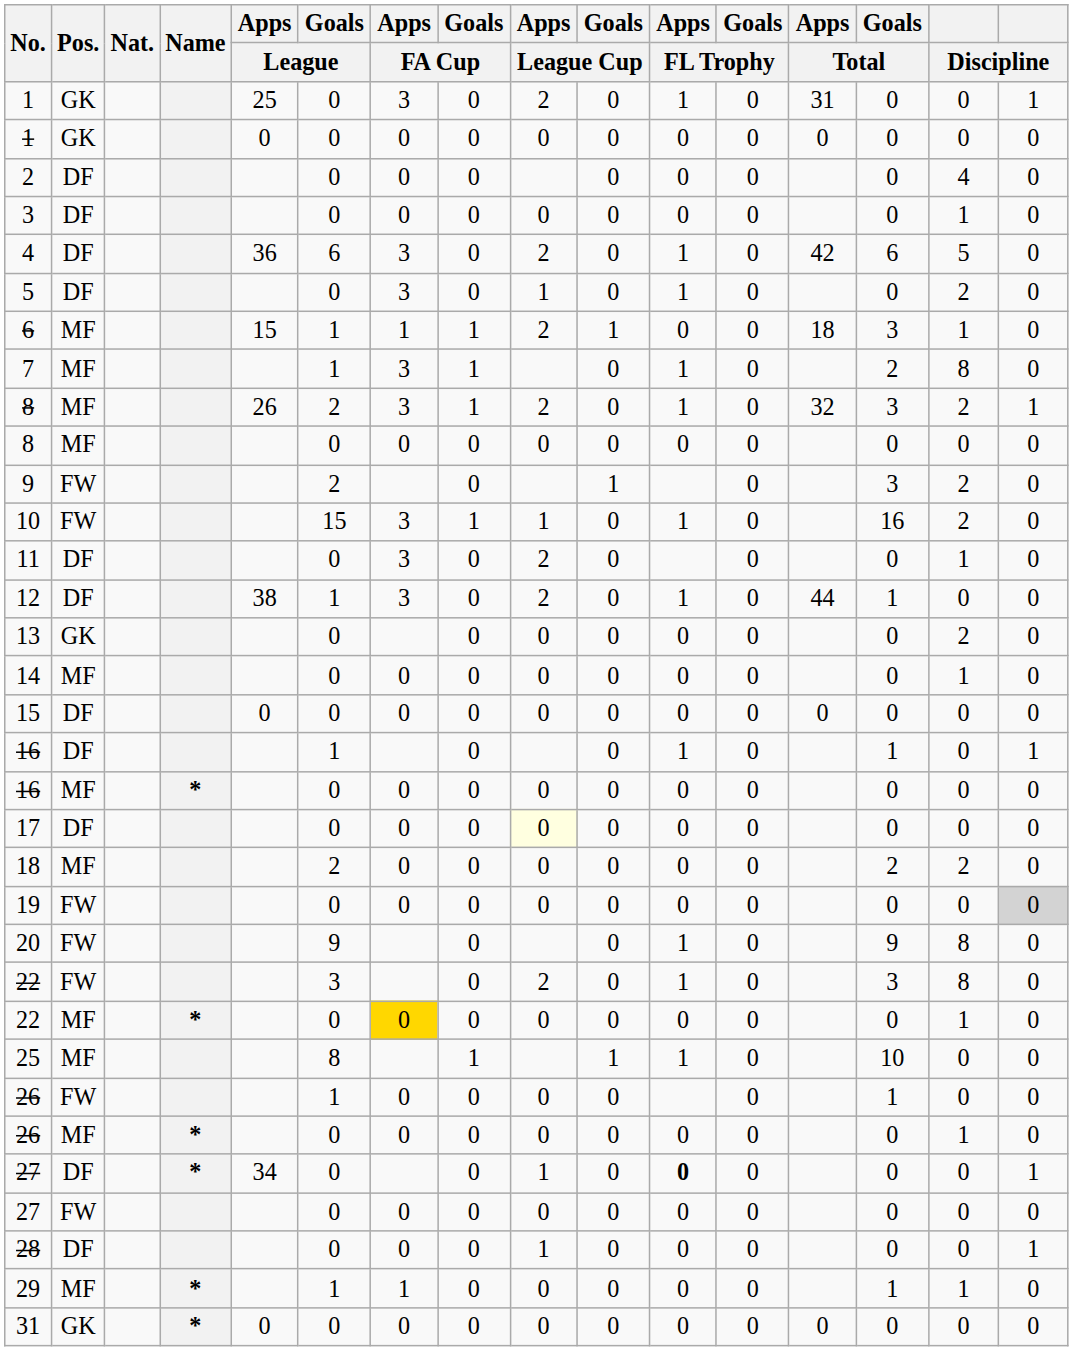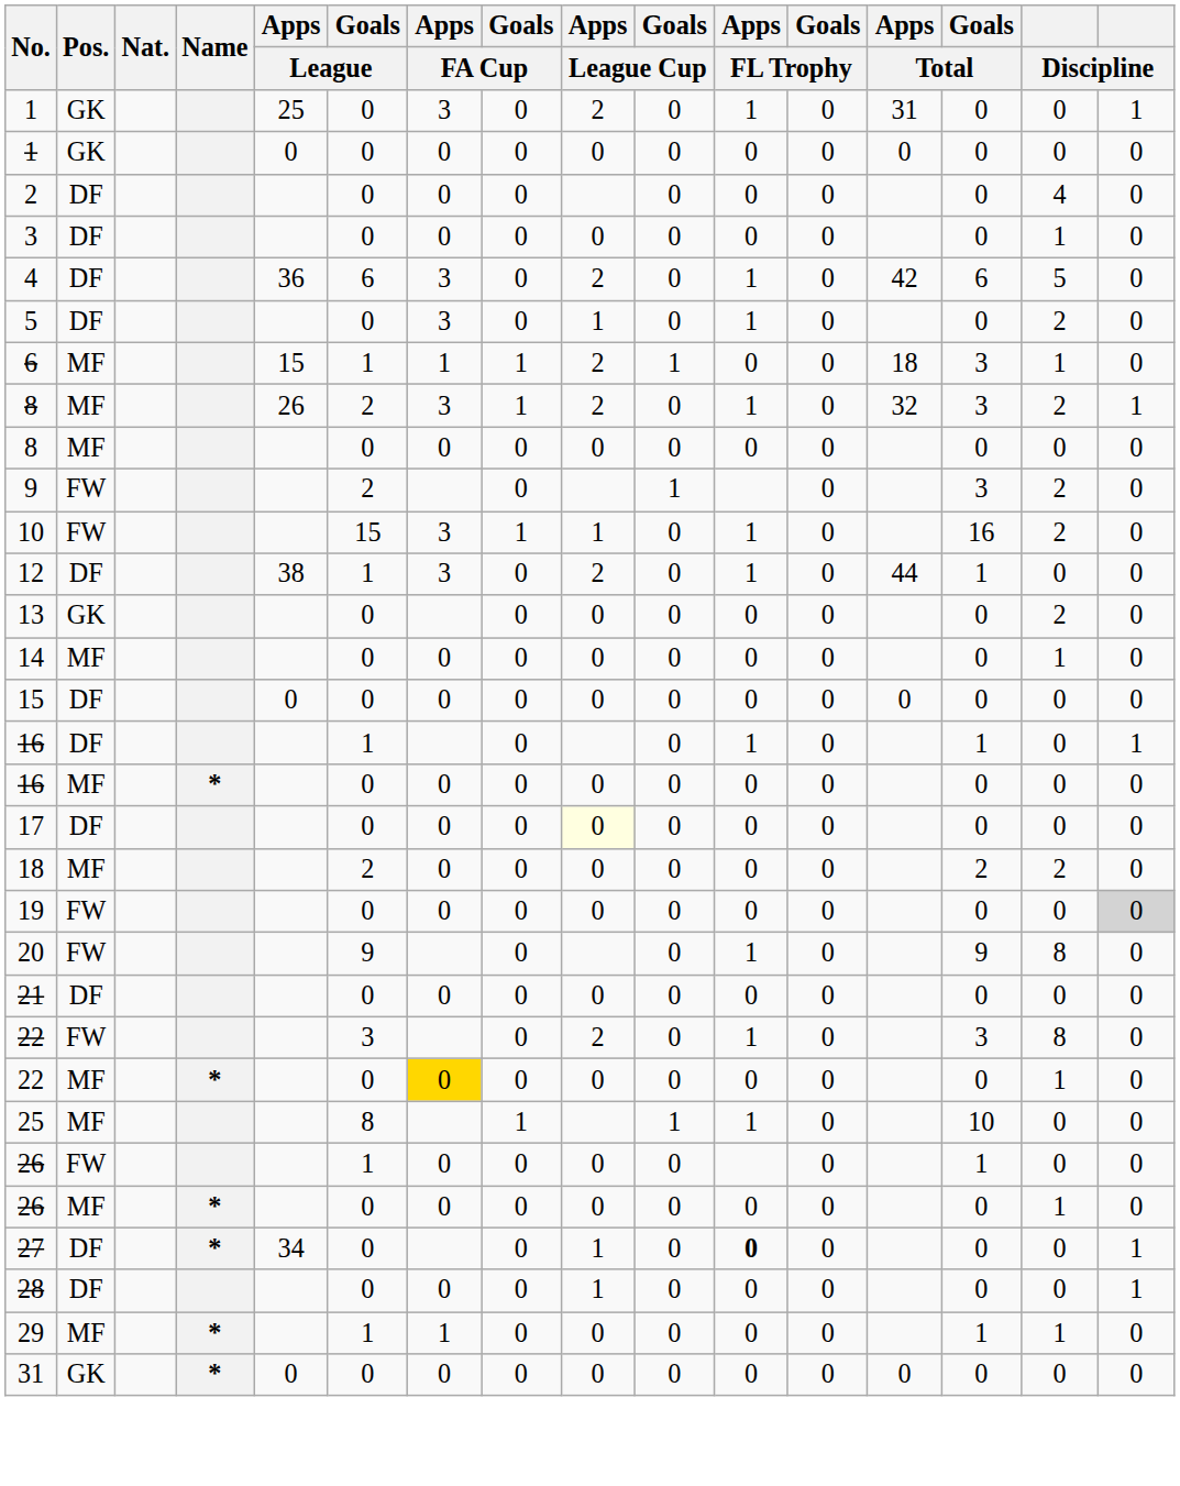 <table class="wikitable sortable plainrowheaders" style="text-align:center">
 <tr>
 <th scope="col" rowspan="2">No.</th>
 <th scope="col" rowspan="2">Pos.</th>
 <th scope="col" rowspan="2">Nat.</th>
 <th scope="col" rowspan="2">Name</th>
 <th scope="col">Apps</th>
 <th scope="col">Goals</th>
 <th scope="col">Apps</th>
 <th scope="col">Goals</th>
 <th scope="col">Apps</th>
 <th scope="col">Goals</th>
 <th scope="col">Apps</th>
 <th scope="col">Goals</th>
 <th scope="col">Apps</th>
 <th scope="col">Goals</th>
 <th scope="col"></th>
 <th scope="col"></th>
 </tr>
 <tr class="unsortable">
 <th colspan="2" width="85">League</th>
 <th colspan="2" width="85">FA Cup</th>
 <th colspan="2" width="85">League Cup</th>
 <th colspan="2" width="85">FL Trophy</th>
 <th colspan="2" width="85">Total</th>
 <th colspan="2" width="85">Discipline</th>
 </tr>
 <tr>
 <td>1</td>
 <td>GK</td>
 <td></td>
 <th scope="row"></th>
 <td>25</td>
 <td>0</td>
 <td>3</td>
 <td>0</td>
 <td>2</td>
 <td>0</td>
 <td>1</td>
 <td>0</td>
 <td>31</td>
 <td>0</td>
 <td>0</td>
 <td>1</td>
 </tr>
 <tr>
 <td><s>1</s> </td>
 <td>GK</td>
 <td></td>
 <th scope="row"></th>
 <td>0</td>
 <td>0</td>
 <td>0</td>
 <td>0</td>
 <td>0</td>
 <td>0</td>
 <td>0</td>
 <td>0</td>
 <td>0</td>
 <td>0</td>
 <td>0</td>
 <td>0</td>
 </tr>
 <tr>
 <td>2</td>
 <td>DF</td>
 <td></td>
 <th scope="row"></th>
 <td></td>
 <td>0</td>
 <td>0</td>
 <td>0</td>
 <td></td>
 <td>0</td>
 <td>0</td>
 <td>0</td>
 <td></td>
 <td>0</td>
 <td>4</td>
 <td>0</td>
 </tr>
 <tr>
 <td>3</td>
 <td>DF</td>
 <td></td>
 <th scope="row"></th>
 <td></td>
 <td>0</td>
 <td>0</td>
 <td>0</td>
 <td>0</td>
 <td>0</td>
 <td>0</td>
 <td>0</td>
 <td></td>
 <td>0</td>
 <td>1</td>
 <td>0</td>
 </tr>
 <tr>
 <td>4</td>
 <td>DF</td>
 <td></td>
 <th scope="row"></th>
 <td>36</td>
 <td>6</td>
 <td>3</td>
 <td>0</td>
 <td>2</td>
 <td>0</td>
 <td>1</td>
 <td>0</td>
 <td>42</td>
 <td>6</td>
 <td>5</td>
 <td>0</td>
 </tr>
 <tr>
 <td>5</td>
 <td>DF</td>
 <td></td>
 <th scope="row"></th>
 <td></td>
 <td>0</td>
 <td>3</td>
 <td>0</td>
 <td>1</td>
 <td>0</td>
 <td>1</td>
 <td>0</td>
 <td></td>
 <td>0</td>
 <td>2</td>
 <td>0</td>
 </tr>
 <tr>
 <td><s>6</s> </td>
 <td>MF</td>
 <td></td>
 <th scope="row"></th>
 <td>15</td>
 <td>1</td>
 <td>1</td>
 <td>1</td>
 <td>2</td>
 <td>1</td>
 <td>0</td>
 <td>0</td>
 <td>18</td>
 <td>3</td>
 <td>1</td>
 <td>0</td>
 </tr>
 <tr>
-<td>7</td>
-<td>MF</td>
-<td></td>
-<th scope="row"></th>
-<td></td>
-<td>1</td>
-<td>3</td>
-<td>1</td>
-<td></td>
-<td>0</td>
-<td>1</td>
-<td>0</td>
-<td></td>
-<td>2</td>
-<td>8</td>
-<td>0</td>
-</tr>
-<tr>
 <td><s>8</s> </td>
 <td>MF</td>
 <td></td>
 <th scope="row"></th>
 <td>26</td>
 <td>2</td>
 <td>3</td>
 <td>1</td>
 <td>2</td>
 <td>0</td>
 <td>1</td>
 <td>0</td>
 <td>32</td>
 <td>3</td>
 <td>2</td>
 <td>1</td>
 </tr>
 <tr>
 <td>8</td>
 <td>MF</td>
 <td></td>
 <th scope="row"></th>
 <td></td>
 <td>0</td>
 <td>0</td>
 <td>0</td>
 <td>0</td>
 <td>0</td>
 <td>0</td>
 <td>0</td>
 <td></td>
 <td>0</td>
 <td>0</td>
 <td>0</td>
 </tr>
 <tr>
 <td>9</td>
 <td>FW</td>
 <td></td>
 <th scope="row"></th>
 <td></td>
 <td>2</td>
 <td></td>
 <td>0</td>
 <td></td>
 <td>1</td>
 <td></td>
 <td>0</td>
 <td></td>
 <td>3</td>
 <td>2</td>
 <td>0</td>
 </tr>
 <tr>
 <td>10</td>
 <td>FW</td>
 <td></td>
 <th scope="row"></th>
 <td></td>
 <td>15</td>
 <td>3</td>
 <td>1</td>
 <td>1</td>
 <td>0</td>
 <td>1</td>
 <td>0</td>
 <td></td>
 <td>16</td>
 <td>2</td>
-<td>0</td>
-</tr>
-<tr>
-<td>11</td>
-<td>DF</td>
-<td></td>
-<th scope="row"></th>
-<td></td>
-<td>0</td>
-<td>3</td>
-<td>0</td>
-<td>2</td>
-<td>0</td>
-<td></td>
-<td>0</td>
-<td></td>
-<td>0</td>
-<td>1</td>
 <td>0</td>
 </tr>
 <tr>
 <td>12</td>
 <td>DF</td>
 <td></td>
 <th scope="row"></th>
 <td>38</td>
 <td>1</td>
 <td>3</td>
 <td>0</td>
 <td>2</td>
 <td>0</td>
 <td>1</td>
 <td>0</td>
 <td>44</td>
 <td>1</td>
 <td>0</td>
 <td>0</td>
 </tr>
 <tr>
 <td>13</td>
 <td>GK</td>
 <td></td>
 <th scope="row"></th>
 <td></td>
 <td>0</td>
 <td></td>
 <td>0</td>
 <td>0</td>
 <td>0</td>
 <td>0</td>
 <td>0</td>
 <td></td>
 <td>0</td>
 <td>2</td>
 <td>0</td>
 </tr>
 <tr>
 <td>14</td>
 <td>MF</td>
 <td></td>
 <th scope="row"></th>
 <td></td>
 <td>0</td>
 <td>0</td>
 <td>0</td>
 <td>0</td>
 <td>0</td>
 <td>0</td>
 <td>0</td>
 <td></td>
 <td>0</td>
 <td>1</td>
 <td>0</td>
 </tr>
 <tr>
 <td>15</td>
 <td>DF</td>
 <td></td>
 <th scope="row"></th>
 <td>0</td>
 <td>0</td>
 <td>0</td>
 <td>0</td>
 <td>0</td>
 <td>0</td>
 <td>0</td>
 <td>0</td>
 <td>0</td>
 <td>0</td>
 <td>0</td>
 <td>0</td>
 </tr>
 <tr>
 <td><s>16</s> </td>
 <td>DF</td>
 <td></td>
 <th scope="row"></th>
 <td></td>
 <td>1</td>
 <td></td>
 <td>0</td>
 <td></td>
 <td>0</td>
 <td>1</td>
 <td>0</td>
 <td></td>
 <td>1</td>
 <td>0</td>
 <td>1</td>
 </tr>
 <tr>
 <td><s>16</s> </td>
 <td>MF</td>
 <td></td>
 <th scope="row"><em></em> *</th>
 <td></td>
 <td>0</td>
 <td>0</td>
 <td>0</td>
 <td>0</td>
 <td>0</td>
 <td>0</td>
 <td>0</td>
 <td></td>
 <td>0</td>
 <td>0</td>
 <td>0</td>
 </tr>
 <tr>
 <td>17</td>
 <td>DF</td>
 <td></td>
 <th scope="row"></th>
 <td></td>
 <td>0</td>
 <td>0</td>
 <td>0</td>
 <td style="background: lightyellow;">0</td>
 <td>0</td>
 <td>0</td>
 <td>0</td>
 <td></td>
 <td>0</td>
 <td>0</td>
 <td>0</td>
 </tr>
 <tr>
 <td>18</td>
 <td>MF</td>
 <td></td>
 <th scope="row"></th>
 <td></td>
 <td>2</td>
 <td>0</td>
 <td>0</td>
 <td>0</td>
 <td>0</td>
 <td>0</td>
 <td>0</td>
 <td></td>
 <td>2</td>
 <td>2</td>
 <td>0</td>
 </tr>
 <tr>
 <td>19</td>
 <td>FW</td>
 <td></td>
 <th scope="row"></th>
 <td></td>
 <td>0</td>
 <td>0</td>
 <td>0</td>
 <td>0</td>
 <td>0</td>
 <td>0</td>
 <td>0</td>
 <td></td>
 <td>0</td>
 <td>0</td>
 <td style="background: lightgrey;">0</td>
 </tr>
 <tr>
 <td>20</td>
 <td>FW</td>
 <td></td>
 <th scope="row"></th>
 <td></td>
 <td>9</td>
 <td></td>
 <td>0</td>
 <td></td>
 <td>0</td>
 <td>1</td>
 <td>0</td>
 <td></td>
 <td>9</td>
 <td>8</td>
 <td>0</td>
 </tr>
 <tr>
+<td><s>21</s> </td>
+<td>DF</td>
+<td></td>
+<th scope="row"></th>
+<td></td>
+<td>0</td>
+<td>0</td>
+<td>0</td>
+<td>0</td>
+<td>0</td>
+<td>0</td>
+<td>0</td>
+<td></td>
+<td>0</td>
+<td>0</td>
+<td>0</td>
+</tr>
+<tr>
 <td><s>22</s> </td>
 <td>FW</td>
 <td></td>
 <th scope="row"></th>
 <td></td>
 <td>3</td>
 <td></td>
 <td>0</td>
 <td>2</td>
 <td>0</td>
 <td>1</td>
 <td>0</td>
 <td></td>
 <td>3</td>
 <td>8</td>
 <td>0</td>
 </tr>
 <tr>
 <td>22</td>
 <td>MF</td>
 <td></td>
 <th scope="row"><em></em> *</th>
 <td></td>
 <td>0</td>
 <td style="background: gold;">0</td>
 <td>0</td>
 <td>0</td>
 <td>0</td>
 <td>0</td>
 <td>0</td>
 <td></td>
 <td>0</td>
 <td>1</td>
 <td>0</td>
 </tr>
 <tr>
 <td>25</td>
 <td>MF</td>
 <td></td>
 <th scope="row"></th>
 <td></td>
 <td>8</td>
 <td></td>
 <td>1</td>
 <td></td>
 <td>1</td>
 <td>1</td>
 <td>0</td>
 <td></td>
 <td>10</td>
 <td>0</td>
 <td>0</td>
 </tr>
 <tr>
 <td><s>26</s> </td>
 <td>FW</td>
 <td></td>
 <th scope="row"></th>
 <td></td>
 <td>1</td>
 <td>0</td>
 <td>0</td>
 <td>0</td>
 <td>0</td>
 <td></td>
 <td>0</td>
 <td></td>
 <td>1</td>
 <td>0</td>
 <td>0</td>
 </tr>
 <tr>
 <td><s>26</s> </td>
 <td>MF</td>
 <td></td>
 <th scope="row"><em></em> *</th>
 <td></td>
 <td>0</td>
 <td>0</td>
 <td>0</td>
 <td>0</td>
 <td>0</td>
 <td>0</td>
 <td>0</td>
 <td></td>
 <td>0</td>
 <td>1</td>
 <td>0</td>
 </tr>
 <tr>
 <td><s>27</s> </td>
 <td>DF</td>
 <td></td>
 <th scope="row"><em></em> *</th>
 <td>34</td>
 <td>0</td>
 <td></td>
 <td>0</td>
 <td>1</td>
 <td>0</td>
 <td><strong>0</strong></td>
 <td>0</td>
 <td></td>
 <td>0</td>
 <td>0</td>
 <td>1</td>
 </tr>
 <tr>
-<td>27</td>
-<td>FW</td>
-<td></td>
-<th scope="row"></th>
-<td></td>
-<td>0</td>
-<td>0</td>
-<td>0</td>
-<td>0</td>
-<td>0</td>
-<td>0</td>
-<td>0</td>
-<td></td>
-<td>0</td>
-<td>0</td>
-<td>0</td>
-</tr>
-<tr>
 <td><s>28</s> </td>
 <td>DF</td>
 <td></td>
 <th scope="row"></th>
 <td></td>
 <td>0</td>
 <td>0</td>
 <td>0</td>
 <td>1</td>
 <td>0</td>
 <td>0</td>
 <td>0</td>
 <td></td>
 <td>0</td>
 <td>0</td>
 <td>1</td>
 </tr>
 <tr>
 <td>29</td>
 <td>MF</td>
 <td></td>
 <th scope="row"><em></em> *</th>
 <td></td>
 <td>1</td>
 <td>1</td>
 <td>0</td>
 <td>0</td>
 <td>0</td>
 <td>0</td>
 <td>0</td>
 <td></td>
 <td>1</td>
 <td>1</td>
 <td>0</td>
 </tr>
 <tr>
 <td>31</td>
 <td>GK</td>
 <td></td>
 <th scope="row"><em></em> *</th>
 <td>0</td>
 <td>0</td>
 <td>0</td>
 <td>0</td>
 <td>0</td>
 <td>0</td>
 <td>0</td>
 <td>0</td>
 <td>0</td>
 <td>0</td>
 <td>0</td>
 <td>0</td>
 </tr>
 </table>
